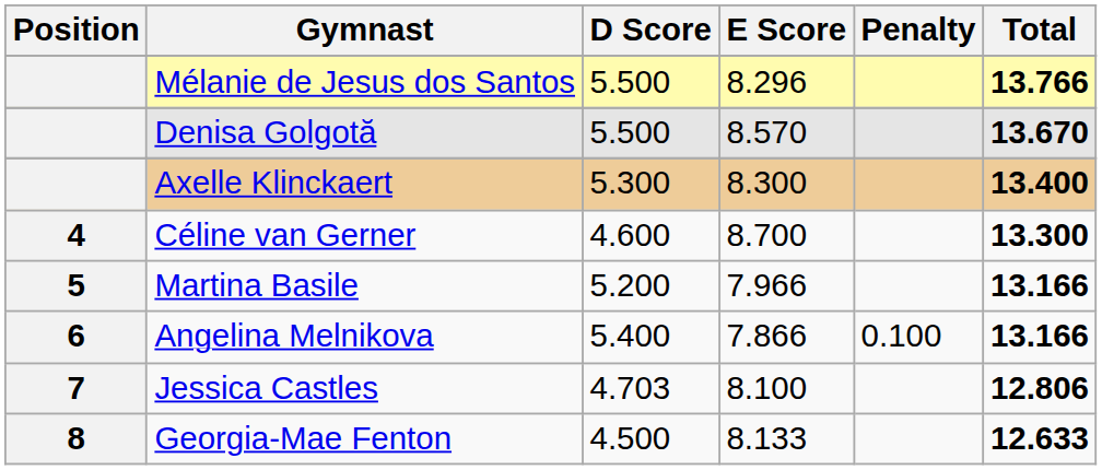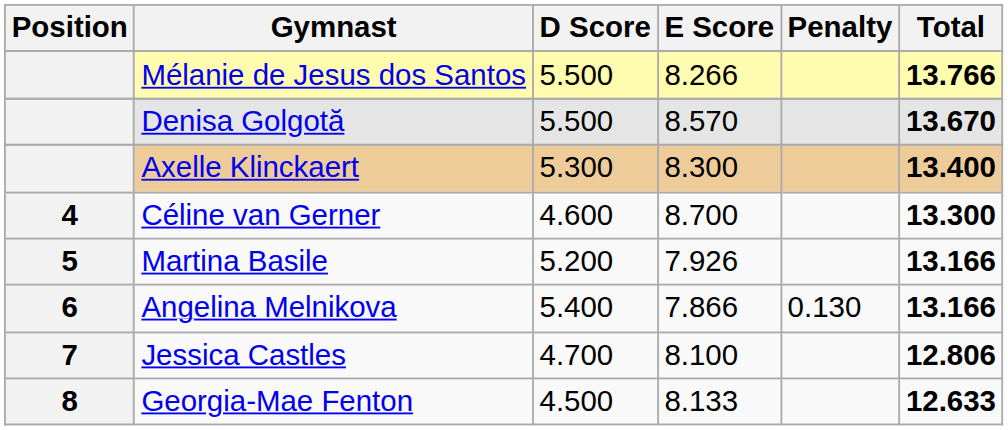 <table class="wikitable sortable">
 <tr>
 <th>Position</th>
 <th>Gymnast</th>
 <th>D Score</th>
 <th>E Score</th>
 <th>Penalty</th>
 <th>Total</th>
 </tr>
 <tr>
 </tr>
 <tr style="background:#fffcaf;">
 <th scope="row" style="text-align:center"></th>
 <td> <a href='#'>Mélanie de Jesus dos Santos</a></td>
 <td>5.500</td>
-<td>8.296</td>
+<td>8.266</td>
 <td></td>
 <td><strong>13.766</strong></td>
 </tr>
 <tr>
 </tr>
 <tr style="background:#e5e5e5;">
 <th scope="row" style="text-align:center"></th>
 <td> <a href='#'>Denisa Golgotă</a></td>
 <td>5.500</td>
 <td>8.570</td>
 <td></td>
 <td><strong>13.670</strong></td>
 </tr>
 <tr>
 </tr>
 <tr style="background:#ec9;">
 <th scope="row" style="text-align:center"></th>
 <td> <a href='#'>Axelle Klinckaert</a></td>
 <td>5.300</td>
 <td>8.300</td>
 <td></td>
 <td><strong>13.400</strong></td>
 </tr>
 <tr>
 <th>4</th>
 <td> <a href='#'>Céline van Gerner</a></td>
 <td>4.600</td>
 <td>8.700</td>
 <td></td>
 <td><strong>13.300</strong></td>
 </tr>
 <tr>
 <th>5</th>
 <td> <a href='#'>Martina Basile</a></td>
 <td>5.200</td>
-<td>7.966</td>
+<td>7.926</td>
 <td></td>
 <td><strong>13.166</strong></td>
 </tr>
 <tr>
 <th>6</th>
 <td> <a href='#'>Angelina Melnikova</a></td>
 <td>5.400</td>
 <td>7.866</td>
-<td>0.100</td>
+<td>0.130</td>
 <td><strong>13.166</strong></td>
 </tr>
 <tr>
 <th>7</th>
 <td> <a href='#'>Jessica Castles</a></td>
-<td>4.703</td>
+<td>4.700</td>
 <td>8.100</td>
 <td></td>
 <td><strong>12.806</strong></td>
 </tr>
 <tr>
 <th>8</th>
 <td> <a href='#'>Georgia-Mae Fenton</a></td>
 <td>4.500</td>
 <td>8.133</td>
 <td></td>
 <td><strong>12.633</strong></td>
 </tr>
 </table>
